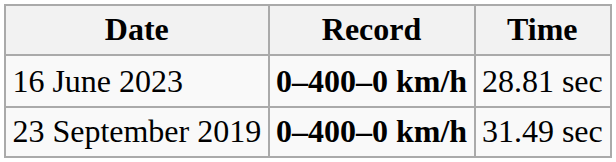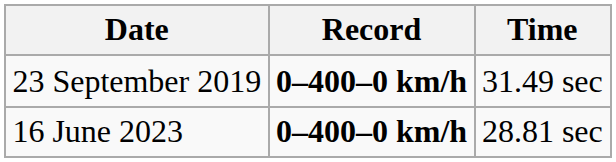 <table class="wikitable">
 <tr>
 <th>Date</th>
 <th>Record</th>
 <th>Time</th>
 </tr>
 <tr>
+<td>23 September 2019</td>
+<td><strong>0–400–0 km/h</strong></td>
+<td>31.49 sec</td>
+</tr>
+<tr>
 <td>16 June 2023</td>
 <td><strong>0–400–0 km/h</strong></td>
 <td>28.81 sec</td>
 </tr>
-<tr>
-<td>23 September 2019</td>
-<td><strong>0–400–0 km/h</strong></td>
-<td>31.49 sec</td>
-</tr>
 </table>
